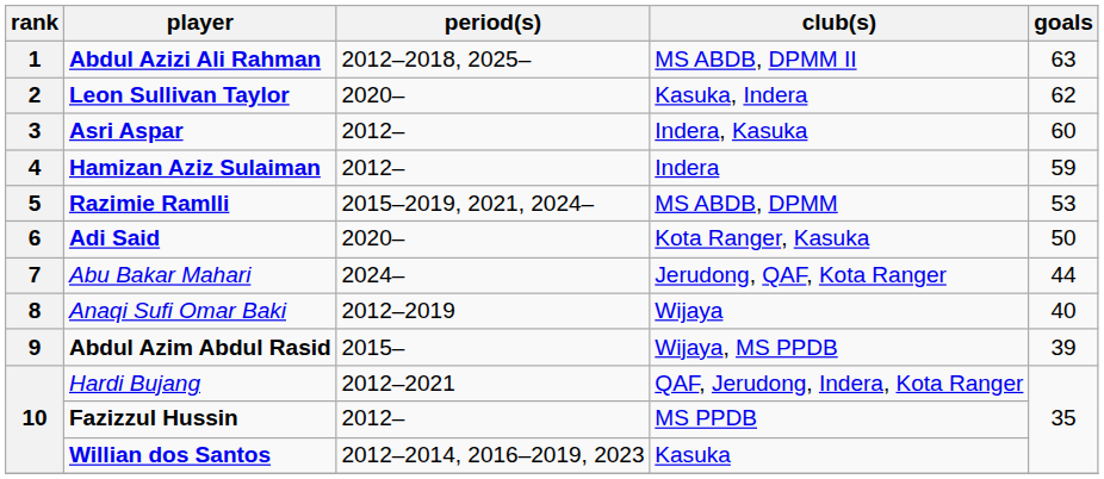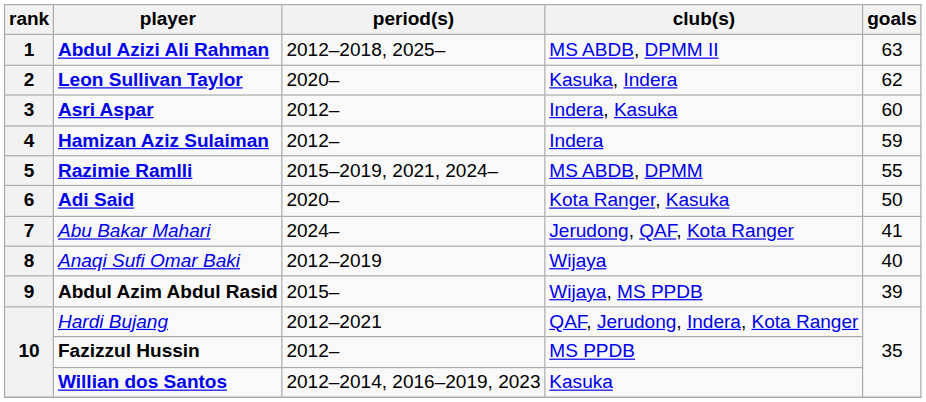 <table class="wikitable sortable">
 <tr>
 <th>rank</th>
 <th>player</th>
 <th>period(s)</th>
 <th>club(s)</th>
 <th>goals</th>
 </tr>
 <tr>
 <th>1</th>
 <td> <strong><a href='#'>Abdul Azizi Ali Rahman</a></strong></td>
 <td>2012–2018, 2025–</td>
 <td><a href='#'>MS ABDB</a>, <a href='#'>DPMM II</a></td>
 <td style=text-align:center>63</td>
 </tr>
 <tr>
 <th>2</th>
 <td> <strong><a href='#'>Leon Sullivan Taylor</a></strong></td>
 <td>2020–</td>
 <td><a href='#'>Kasuka</a>, <a href='#'>Indera</a></td>
 <td style=text-align:center>62</td>
 </tr>
 <tr>
 <th>3</th>
 <td> <strong><a href='#'>Asri Aspar</a></strong></td>
 <td>2012–</td>
 <td><a href='#'>Indera</a>, <a href='#'>Kasuka</a></td>
 <td style=text-align:center>60</td>
 </tr>
 <tr>
 <th>4</th>
 <td> <strong><a href='#'>Hamizan Aziz Sulaiman</a></strong></td>
 <td>2012–</td>
 <td><a href='#'>Indera</a></td>
 <td style=text-align:center>59</td>
 </tr>
 <tr>
 <th>5</th>
 <td> <strong><a href='#'>Razimie Ramlli</a></strong></td>
 <td>2015–2019, 2021, 2024–</td>
 <td><a href='#'>MS ABDB</a>, <a href='#'>DPMM</a></td>
-<td style=text-align:center>53</td>
+<td style=text-align:center>55</td>
 </tr>
 <tr>
 <th>6</th>
 <td> <strong><a href='#'>Adi Said</a></strong></td>
 <td>2020–</td>
 <td><a href='#'>Kota Ranger</a>, <a href='#'>Kasuka</a></td>
 <td style=text-align:center>50</td>
 </tr>
 <tr>
 <th>7</th>
 <td> <em><a href='#'>Abu Bakar Mahari</a></em></td>
 <td>2024–</td>
 <td><a href='#'>Jerudong</a>, <a href='#'>QAF</a>, <a href='#'>Kota Ranger</a></td>
-<td style=text-align:center>44</td>
+<td style=text-align:center>41</td>
 </tr>
 <tr>
 <th>8</th>
 <td> <em><a href='#'>Anaqi Sufi Omar Baki</a></em></td>
 <td>2012–2019</td>
 <td><a href='#'>Wijaya</a></td>
 <td style=text-align:center>40</td>
 </tr>
 <tr>
 <th>9</th>
 <td> <strong>Abdul Azim Abdul Rasid</strong></td>
 <td>2015–</td>
 <td><a href='#'>Wijaya</a>, <a href='#'>MS PPDB</a></td>
 <td style=text-align:center>39</td>
 </tr>
 <tr>
 <th rowspan=3>10</th>
 <td> <em><a href='#'>Hardi Bujang</a></em></td>
 <td>2012–2021</td>
 <td><a href='#'>QAF</a>, <a href='#'>Jerudong</a>, <a href='#'>Indera</a>, <a href='#'>Kota Ranger</a></td>
 <td rowspan=3 style=text-align:center>35</td>
 </tr>
 <tr>
 <td> <strong>Fazizzul Hussin</strong></td>
 <td>2012–</td>
 <td><a href='#'>MS PPDB</a></td>
 </tr>
 <tr>
 <td> <strong><a href='#'>Willian dos Santos</a></strong></td>
 <td>2012–2014, 2016–2019, 2023</td>
 <td><a href='#'>Kasuka</a></td>
 </tr>
 <tr>
 </tr>
 </table>
